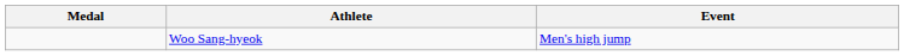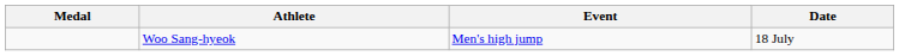 <table class="wikitable" style="font-size:90%" width=60%>
 <tr>
 <th>Medal</th>
 <th>Athlete</th>
 <th>Event</th>
+<th>Date</th>
 </tr>
 <tr>
 <td></td>
 <td><a href='#'>Woo Sang-hyeok</a></td>
 <td><a href='#'>Men's high jump</a></td>
+<td>18 July</td>
 </tr>
 </table>
